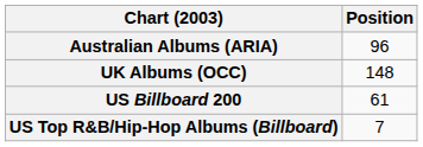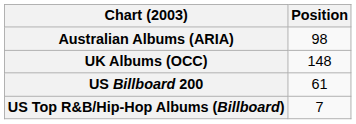 <table class="wikitable plainrowheaders sortable">
 <tr>
 <th scope="col">Chart (2003)</th>
 <th scope="col">Position</th>
 </tr>
 <tr>
 <th scope="row">Australian Albums (ARIA)</th>
-<td style="text-align:center;">96</td>
+<td style="text-align:center;">98</td>
 </tr>
 <tr>
 <th scope="row">UK Albums (OCC)</th>
 <td style="text-align:center;">148</td>
 </tr>
 <tr>
 <th scope="row">US <em>Billboard</em> 200</th>
 <td style="text-align:center;">61</td>
 </tr>
 <tr>
 <th scope="row">US Top R&B/Hip-Hop Albums (<em>Billboard</em>)</th>
 <td style="text-align:center;">7</td>
 </tr>
 </table>
